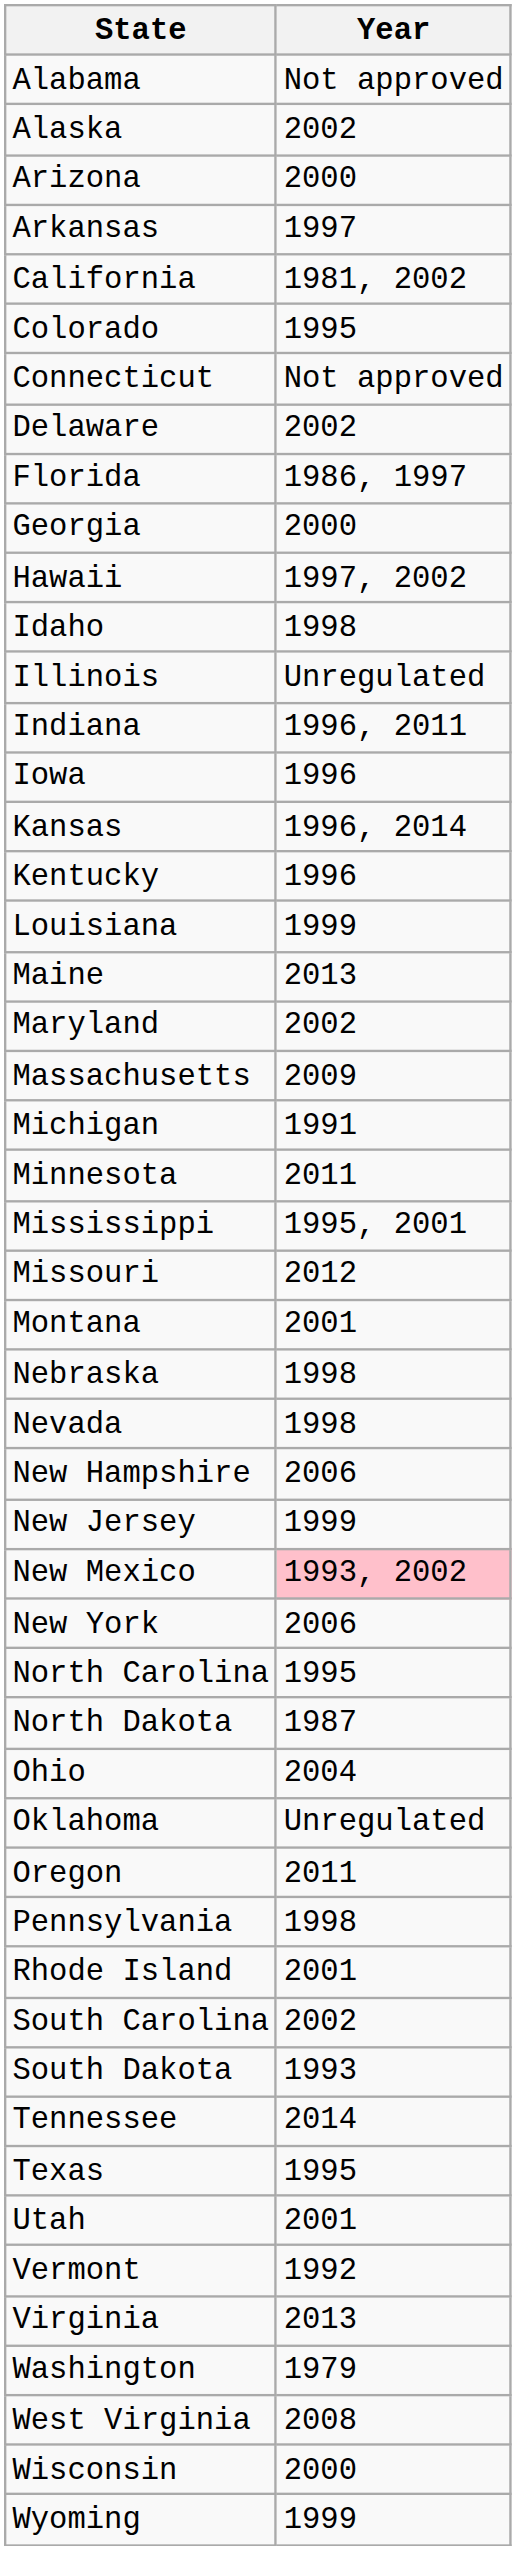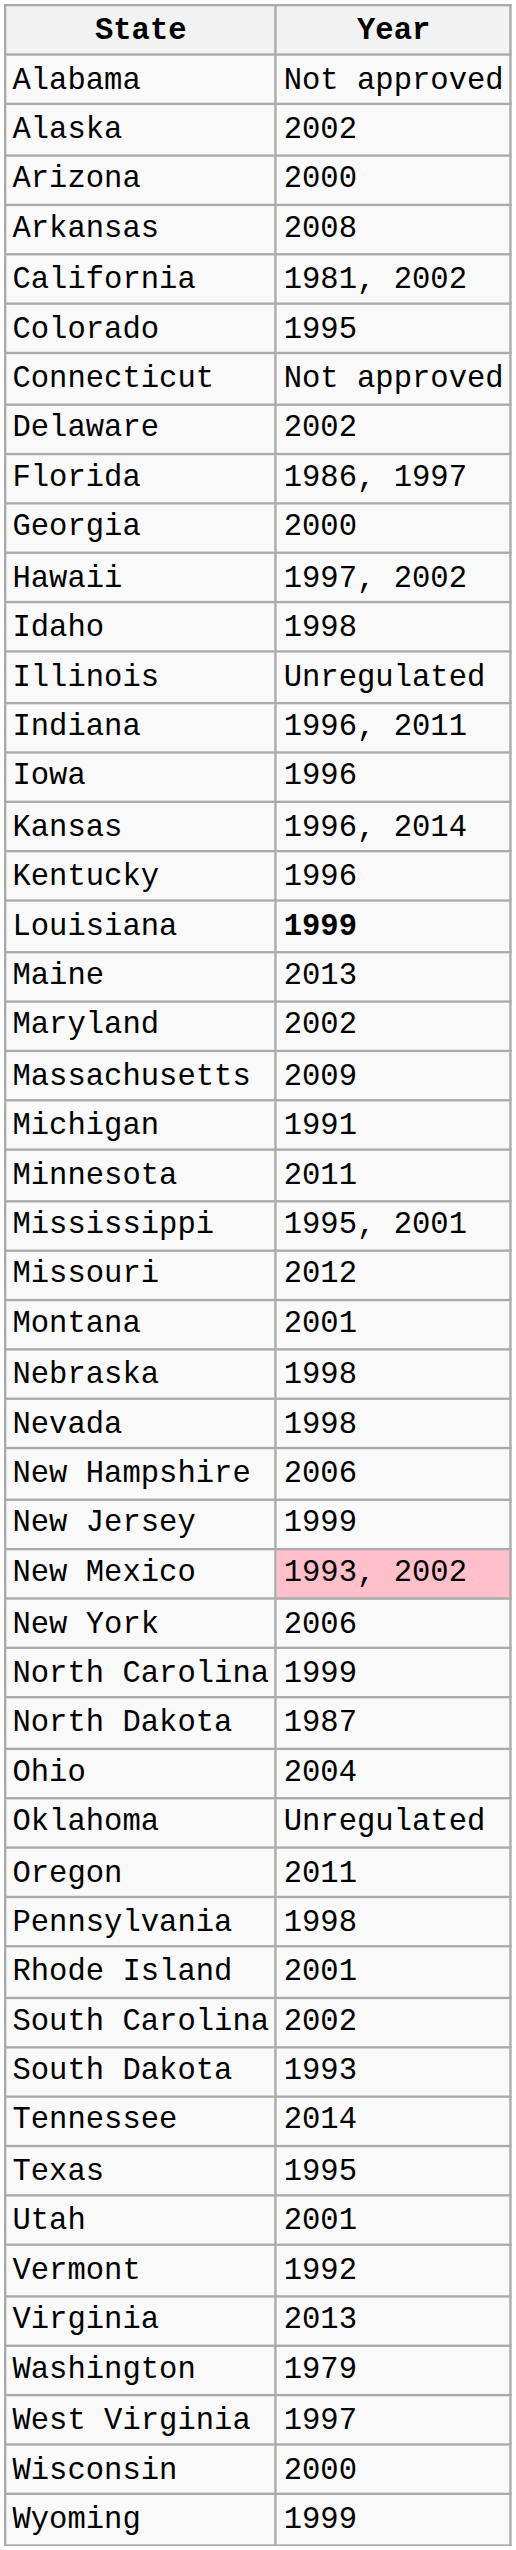 <table class="wikitable mw-collapsible mw-collapsed">
 <tr>
 <th>State</th>
 <th>Year</th>
 </tr>
 <tr>
 <td>Alabama</td>
 <td>Not approved</td>
 </tr>
 <tr>
 <td>Alaska</td>
 <td>2002</td>
 </tr>
 <tr>
 <td>Arizona</td>
 <td>2000</td>
 </tr>
 <tr>
 <td>Arkansas</td>
-<td>1997</td>
+<td>2008</td>
 </tr>
 <tr>
 <td>California</td>
 <td>1981, 2002</td>
 </tr>
 <tr>
 <td>Colorado</td>
 <td>1995</td>
 </tr>
 <tr>
 <td>Connecticut</td>
 <td>Not approved</td>
 </tr>
 <tr>
 <td>Delaware</td>
 <td>2002</td>
 </tr>
 <tr>
 <td>Florida</td>
 <td>1986, 1997</td>
 </tr>
 <tr>
 <td>Georgia</td>
 <td>2000</td>
 </tr>
 <tr>
 <td>Hawaii</td>
 <td>1997, 2002</td>
 </tr>
 <tr>
 <td>Idaho</td>
 <td>1998</td>
 </tr>
 <tr>
 <td>Illinois</td>
 <td>Unregulated</td>
 </tr>
 <tr>
 <td>Indiana</td>
 <td>1996, 2011</td>
 </tr>
 <tr>
 <td>Iowa</td>
 <td>1996</td>
 </tr>
 <tr>
 <td>Kansas</td>
 <td>1996, 2014</td>
 </tr>
 <tr>
 <td>Kentucky</td>
 <td>1996</td>
 </tr>
 <tr>
 <td>Louisiana</td>
-<td>1999</td>
+<td><strong>1999</strong></td>
 </tr>
 <tr>
 <td>Maine</td>
 <td>2013</td>
 </tr>
 <tr>
 <td>Maryland</td>
 <td>2002</td>
 </tr>
 <tr>
 <td>Massachusetts</td>
 <td>2009</td>
 </tr>
 <tr>
 <td>Michigan</td>
 <td>1991</td>
 </tr>
 <tr>
 <td>Minnesota</td>
 <td>2011</td>
 </tr>
 <tr>
 <td>Mississippi</td>
 <td>1995, 2001</td>
 </tr>
 <tr>
 <td>Missouri</td>
 <td>2012</td>
 </tr>
 <tr>
 <td>Montana</td>
 <td>2001</td>
 </tr>
 <tr>
 <td>Nebraska</td>
 <td>1998</td>
 </tr>
 <tr>
 <td>Nevada</td>
 <td>1998</td>
 </tr>
 <tr>
 <td>New Hampshire</td>
 <td>2006</td>
 </tr>
 <tr>
 <td>New Jersey</td>
 <td>1999</td>
 </tr>
 <tr>
 <td>New Mexico</td>
 <td style="background: pink;">1993, 2002</td>
 </tr>
 <tr>
 <td>New York</td>
 <td>2006</td>
 </tr>
 <tr>
 <td>North Carolina</td>
-<td>1995</td>
+<td>1999</td>
 </tr>
 <tr>
 <td>North Dakota</td>
 <td>1987</td>
 </tr>
 <tr>
 <td>Ohio</td>
 <td>2004</td>
 </tr>
 <tr>
 <td>Oklahoma</td>
 <td>Unregulated</td>
 </tr>
 <tr>
 <td>Oregon</td>
 <td>2011</td>
 </tr>
 <tr>
 <td>Pennsylvania</td>
 <td>1998</td>
 </tr>
 <tr>
 <td>Rhode Island</td>
 <td>2001</td>
 </tr>
 <tr>
 <td>South Carolina</td>
 <td>2002</td>
 </tr>
 <tr>
 <td>South Dakota</td>
 <td>1993</td>
 </tr>
 <tr>
 <td>Tennessee</td>
 <td>2014</td>
 </tr>
 <tr>
 <td>Texas</td>
 <td>1995</td>
 </tr>
 <tr>
 <td>Utah</td>
 <td>2001</td>
 </tr>
 <tr>
 <td>Vermont</td>
 <td>1992</td>
 </tr>
 <tr>
 <td>Virginia</td>
 <td>2013</td>
 </tr>
 <tr>
 <td>Washington</td>
 <td>1979</td>
 </tr>
 <tr>
 <td>West Virginia</td>
-<td>2008</td>
+<td>1997</td>
 </tr>
 <tr>
 <td>Wisconsin</td>
 <td>2000</td>
 </tr>
 <tr>
 <td>Wyoming</td>
 <td>1999</td>
 </tr>
 </table>
